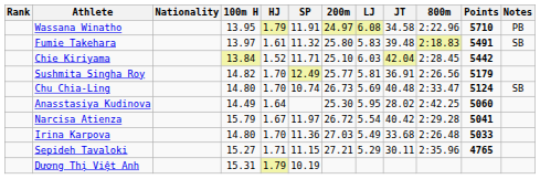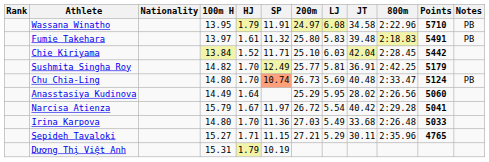 <table class="wikitable sortable" style=" text-align:center; font-size:110%;">
 <tr>
 <th>Rank</th>
 <th>Athlete</th>
 <th>Nationality</th>
 <th>100m H</th>
 <th>HJ</th>
 <th>SP</th>
 <th>200m</th>
 <th>LJ</th>
 <th>JT</th>
 <th>800m</th>
 <th>Points</th>
 <th>Notes</th>
 </tr>
 <tr>
 <td></td>
 <td align=left><a href='#'>Wassana Winatho</a></td>
 <td align=left></td>
 <td>13.95</td>
 <td bgcolor=#F2F5A9>1.79</td>
 <td>11.91</td>
 <td bgcolor=#F2F5A9>24.97</td>
 <td bgcolor=#F2F5A9>6.08</td>
 <td>34.58</td>
 <td>2:22.96</td>
 <td><strong>5710</strong></td>
 <td>PB</td>
 </tr>
 <tr>
 <td></td>
 <td align=left><a href='#'>Fumie Takehara</a></td>
 <td align=left></td>
 <td>13.97</td>
 <td>1.61</td>
 <td>11.32</td>
 <td>25.80</td>
 <td>5.83</td>
 <td>39.48</td>
 <td bgcolor=#F2F5A9>2:18.83</td>
 <td><strong>5491</strong></td>
-<td>SB</td>
+<td>PB</td>
 </tr>
 <tr>
 <td></td>
 <td align=left><a href='#'>Chie Kiriyama</a></td>
 <td align=left></td>
 <td bgcolor=#F2F5A9>13.84</td>
 <td>1.52</td>
 <td>11.71</td>
 <td>25.10</td>
 <td>6.03</td>
 <td bgcolor=#F2F5A9>42.04</td>
 <td>2:28.45</td>
 <td><strong>5442</strong></td>
 <td></td>
 </tr>
 <tr>
 <td></td>
 <td align=left><a href='#'>Sushmita Singha Roy</a></td>
 <td align=left></td>
 <td>14.82</td>
 <td>1.70</td>
 <td bgcolor=#F2F5A9>12.49</td>
 <td>25.77</td>
 <td>5.81</td>
 <td>36.91</td>
-<td>2:26.56</td>
+<td>2:42.25</td>
 <td><strong>5179</strong></td>
 <td></td>
 </tr>
 <tr>
 <td></td>
 <td align=left><a href='#'>Chu Chia-Ling</a></td>
 <td align=left></td>
 <td>14.80</td>
 <td>1.70</td>
-<td>10.74</td>
+<td style="background: lightsalmon;">10.74</td>
 <td>26.73</td>
 <td>5.69</td>
 <td>40.48</td>
 <td>2:33.47</td>
 <td><strong>5124</strong></td>
-<td>SB</td>
+<td>PB</td>
 </tr>
 <tr>
 <td></td>
 <td align=left><a href='#'>Anasstasiya Kudinova</a></td>
 <td align=left></td>
 <td>14.49</td>
 <td>1.64</td>
 <td></td>
-<td>25.30</td>
+<td>25.29</td>
 <td>5.95</td>
 <td>28.02</td>
-<td>2:42.25</td>
+<td>2:26.56</td>
 <td><strong>5060</strong></td>
 <td></td>
 </tr>
 <tr>
 <td></td>
 <td align=left><a href='#'>Narcisa Atienza</a></td>
 <td align=left></td>
 <td>15.79</td>
 <td>1.67</td>
 <td>11.97</td>
 <td>26.72</td>
 <td>5.54</td>
 <td>40.42</td>
 <td>2:29.28</td>
 <td><strong>5041</strong></td>
 <td></td>
 </tr>
 <tr>
 <td></td>
 <td align=left><a href='#'>Irina Karpova</a></td>
 <td align=left></td>
 <td>14.80</td>
 <td>1.70</td>
 <td>11.36</td>
 <td>27.03</td>
 <td>5.49</td>
 <td>33.68</td>
 <td>2:26.48</td>
 <td><strong>5033</strong></td>
 <td></td>
 </tr>
 <tr>
 <td></td>
 <td align=left><a href='#'>Sepideh Tavaloki</a></td>
 <td align=left></td>
 <td>15.27</td>
 <td>1.71</td>
 <td>11.15</td>
 <td>27.21</td>
 <td>5.29</td>
 <td>30.11</td>
 <td>2:35.96</td>
 <td><strong>4765</strong></td>
 <td></td>
 </tr>
 <tr>
 <td></td>
 <td align=left><a href='#'>Dương Thị Việt Anh</a></td>
 <td align=left></td>
 <td>15.31</td>
 <td bgcolor=#F2F5A9>1.79</td>
 <td>10.19</td>
 <td></td>
 <td></td>
 <td></td>
 <td></td>
 <td><strong></strong></td>
 <td></td>
 </tr>
 </table>
